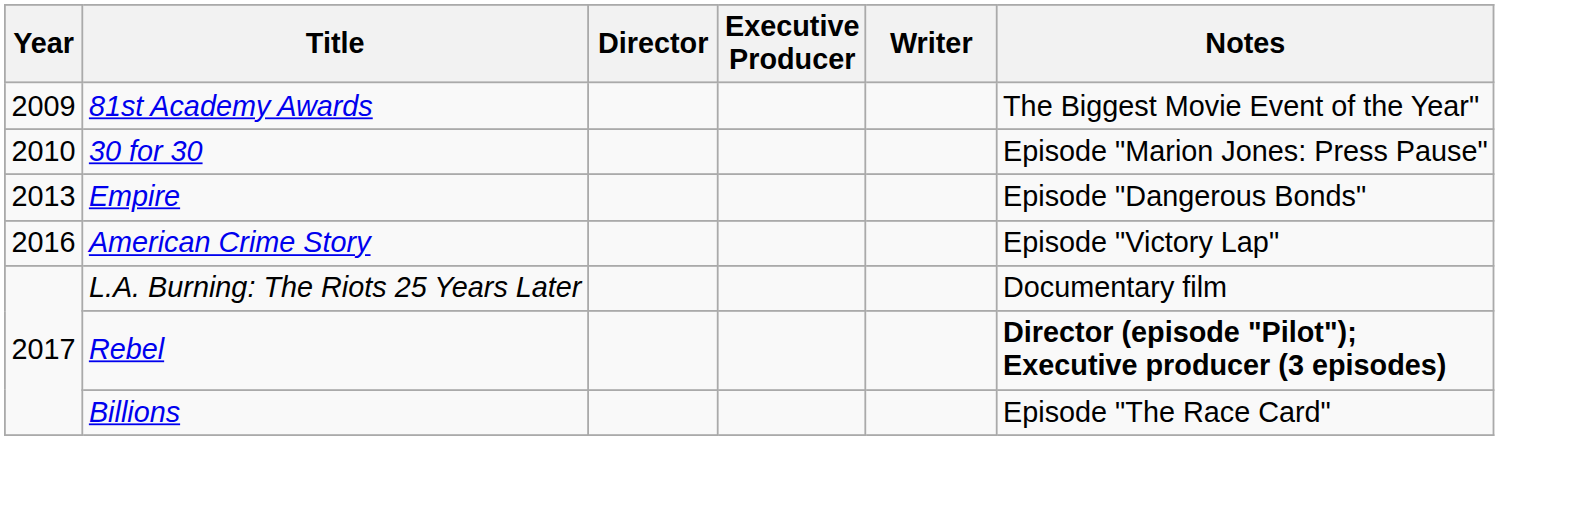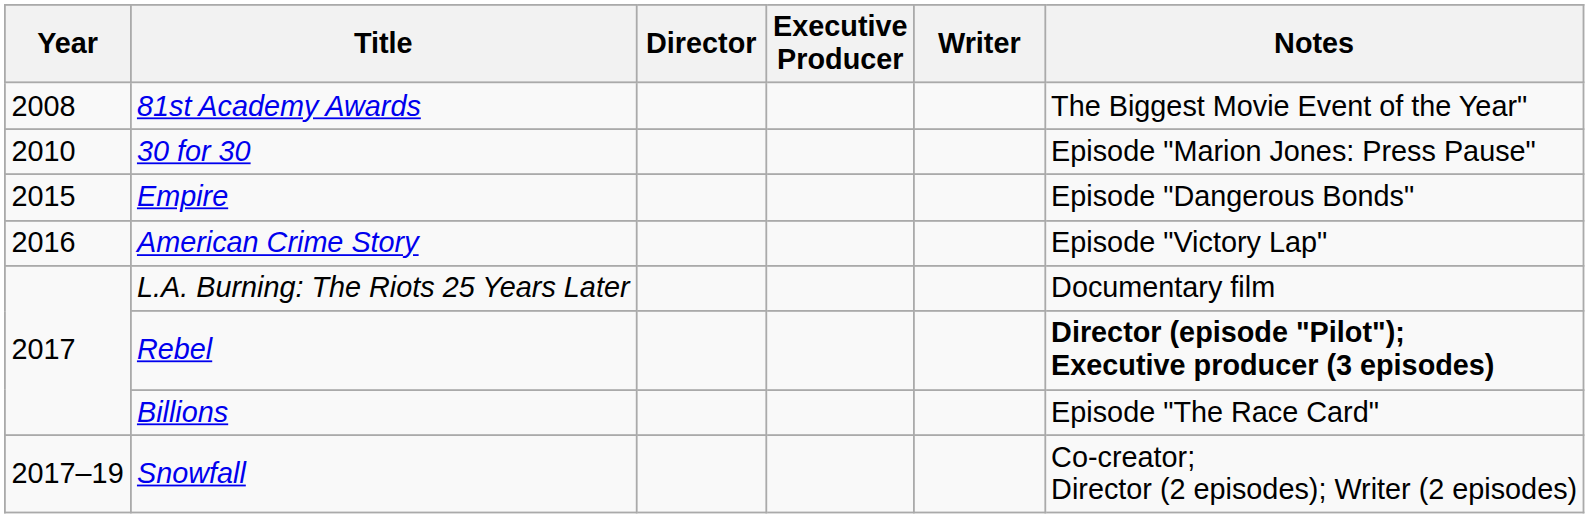 <table class="wikitable">
 <tr>
 <th>Year</th>
 <th>Title</th>
 <th width="65">Director</th>
 <th width="65">Executive<br>Producer</th>
 <th width="65">Writer</th>
 <th>Notes</th>
 </tr>
 <tr>
-<td>2009</td>
+<td>2008</td>
 <td><em><a href='#'>81st Academy Awards</a></em></td>
 <td></td>
 <td></td>
 <td></td>
 <td>The Biggest Movie Event of the Year"</td>
 </tr>
 <tr>
 <td>2010</td>
 <td><em><a href='#'>30 for 30</a></em></td>
 <td></td>
 <td></td>
 <td></td>
 <td>Episode "Marion Jones: Press Pause"</td>
 </tr>
 <tr>
-<td>2013</td>
+<td>2015</td>
 <td><em><a href='#'>Empire</a></em></td>
 <td></td>
 <td></td>
 <td></td>
 <td>Episode "Dangerous Bonds"</td>
 </tr>
 <tr>
 <td>2016</td>
 <td><em><a href='#'>American Crime Story</a></em></td>
 <td></td>
 <td></td>
 <td></td>
 <td>Episode "Victory Lap"</td>
 </tr>
 <tr>
 <td rowspan="3">2017</td>
 <td><em>L.A. Burning: The Riots 25 Years Later</em></td>
 <td></td>
 <td></td>
 <td></td>
 <td>Documentary film</td>
 </tr>
 <tr>
 <td><em><a href='#'>Rebel</a></em></td>
 <td></td>
 <td></td>
 <td></td>
 <td><strong>Director (episode "Pilot");<br>Executive producer (3 episodes)</strong></td>
 </tr>
 <tr>
 <td><em><a href='#'>Billions</a></em></td>
 <td></td>
 <td></td>
 <td></td>
 <td>Episode "The Race Card"</td>
 </tr>
+<tr>
+<td>2017–19</td>
+<td><em><a href='#'>Snowfall</a></em></td>
+<td></td>
+<td></td>
+<td></td>
+<td>Co-creator;<br>Director (2 episodes); Writer (2 episodes)</td>
+</tr>
 </table>
